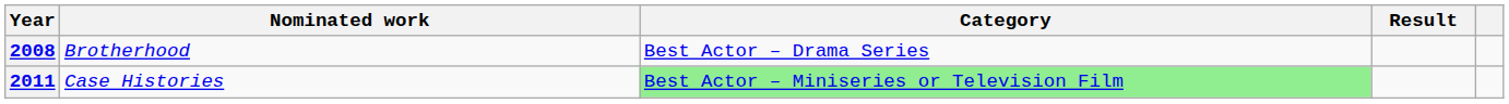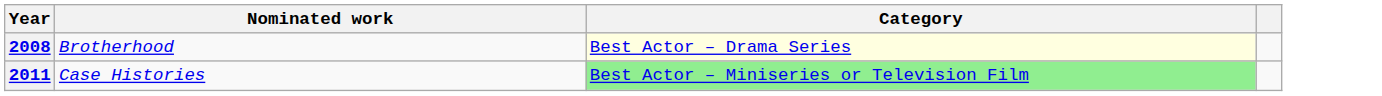 <table class=wikitable>
 <tr>
 <th scope="col" style="width:1em;">Year</th>
 <th scope="col" style="width:30em;">Nominated work</th>
 <th scope="col" style="width:38em;">Category</th>
-<th scope="col" style="width:5em;">Result</th>
 <th scope="col" style="width:1em;"></th>
 </tr>
 <tr>
 <th scope="row"><a href='#'>2008</a></th>
 <td><em><a href='#'>Brotherhood</a></em></td>
-<td><a href='#'>Best Actor – Drama Series</a></td>
-<td></td>
+<td style="background: lightyellow;"><a href='#'>Best Actor – Drama Series</a></td>
 <td style="text-align:center;"></td>
 </tr>
 <tr>
 <th scope="row"><a href='#'>2011</a></th>
 <td><em><a href='#'>Case Histories</a></em></td>
 <td style="background: lightgreen;"><a href='#'>Best Actor – Miniseries or Television Film</a></td>
-<td></td>
 <td style="text-align:center;"></td>
 </tr>
 </table>
